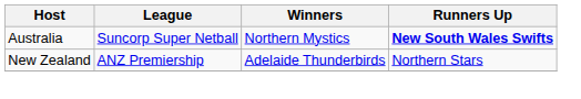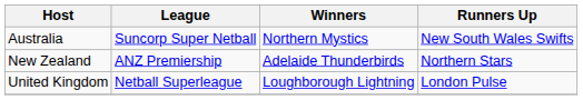 <table class="wikitable collapsible">
 <tr>
 <th>Host</th>
 <th>League</th>
 <th>Winners</th>
 <th>Runners Up</th>
 </tr>
 <tr>
 <td>Australia</td>
 <td><a href='#'>Suncorp Super Netball</a></td>
 <td><a href='#'>Northern Mystics</a></td>
-<td><strong><a href='#'>New South Wales Swifts</a></strong></td>
+<td><a href='#'>New South Wales Swifts</a></td>
 </tr>
 <tr>
 <td>New Zealand</td>
 <td><a href='#'>ANZ Premiership</a></td>
 <td><a href='#'>Adelaide Thunderbirds</a></td>
 <td><a href='#'>Northern Stars</a></td>
 </tr>
 <tr>
+<td>United Kingdom</td>
+<td><a href='#'>Netball Superleague</a></td>
+<td><a href='#'>Loughborough Lightning</a></td>
+<td><a href='#'>London Pulse</a></td>
+</tr>
+<tr>
 </tr>
 </table>
